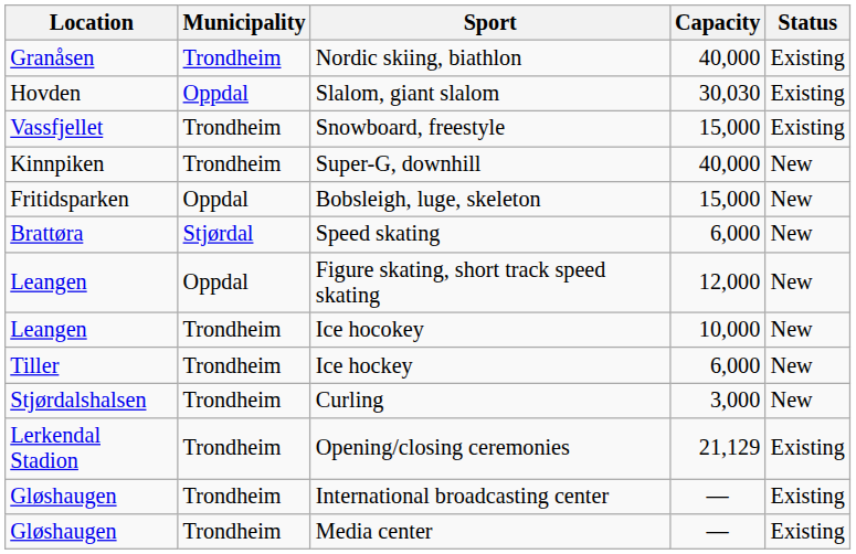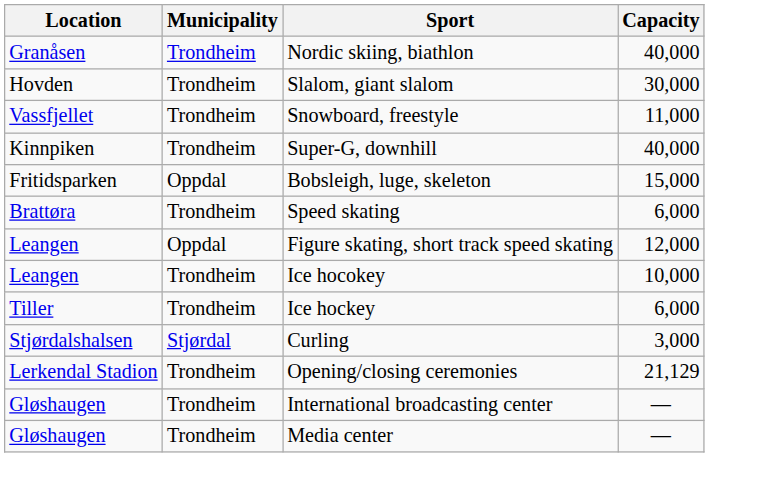 <table class=wikitable>
 <tr>
 <th>Location</th>
 <th>Municipality</th>
 <th>Sport</th>
 <th>Capacity</th>
-<th>Status</th>
 </tr>
 <tr>
 <td><a href='#'>Granåsen</a></td>
 <td><a href='#'>Trondheim</a></td>
 <td>Nordic skiing, biathlon</td>
 <td align=right>40,000</td>
-<td>Existing</td>
 </tr>
 <tr>
 <td>Hovden</td>
-<td><a href='#'>Oppdal</a></td>
+<td>Trondheim</td>
 <td>Slalom, giant slalom</td>
-<td align=right>30,030</td>
-<td>Existing</td>
+<td align=right>30,000</td>
 </tr>
 <tr>
 <td><a href='#'>Vassfjellet</a></td>
 <td>Trondheim</td>
 <td>Snowboard, freestyle</td>
-<td align=right>15,000</td>
-<td>Existing</td>
+<td align=right>11,000</td>
 </tr>
 <tr>
 <td>Kinnpiken</td>
 <td>Trondheim</td>
 <td>Super-G, downhill</td>
 <td align=right>40,000</td>
-<td>New</td>
 </tr>
 <tr>
 <td>Fritidsparken</td>
 <td>Oppdal</td>
 <td>Bobsleigh, luge, skeleton</td>
 <td align=right>15,000</td>
-<td>New</td>
 </tr>
 <tr>
 <td><a href='#'>Brattøra</a></td>
-<td><a href='#'>Stjørdal</a></td>
+<td>Trondheim</td>
 <td>Speed skating</td>
 <td align=right>6,000</td>
-<td>New</td>
 </tr>
 <tr>
 <td><a href='#'>Leangen</a></td>
 <td>Oppdal</td>
 <td>Figure skating, short track speed skating</td>
 <td align=right>12,000</td>
-<td>New</td>
 </tr>
 <tr>
 <td><a href='#'>Leangen</a></td>
 <td>Trondheim</td>
 <td>Ice hocokey</td>
 <td align=right>10,000</td>
-<td>New</td>
 </tr>
 <tr>
 <td><a href='#'>Tiller</a></td>
 <td>Trondheim</td>
 <td>Ice hockey</td>
 <td align=right>6,000</td>
-<td>New</td>
 </tr>
 <tr>
 <td><a href='#'>Stjørdalshalsen</a></td>
-<td>Trondheim</td>
+<td><a href='#'>Stjørdal</a></td>
 <td>Curling</td>
 <td align=right>3,000</td>
-<td>New</td>
 </tr>
 <tr>
 <td><a href='#'>Lerkendal Stadion</a></td>
 <td>Trondheim</td>
 <td>Opening/closing ceremonies</td>
 <td align=right>21,129</td>
-<td>Existing</td>
 </tr>
 <tr>
 <td><a href='#'>Gløshaugen</a></td>
 <td>Trondheim</td>
 <td>International broadcasting center</td>
 <td align=center>—</td>
-<td>Existing</td>
 </tr>
 <tr>
 <td><a href='#'>Gløshaugen</a></td>
 <td>Trondheim</td>
 <td>Media center</td>
 <td align=center>—</td>
-<td>Existing</td>
 </tr>
 </table>
